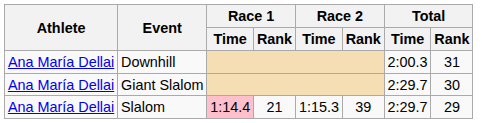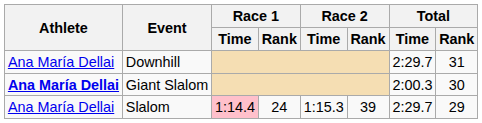 <table class="wikitable" style="font-size:90%">
 <tr>
 <th rowspan="2">Athlete</th>
 <th rowspan="2">Event</th>
 <th colspan="2">Race 1</th>
 <th colspan="2">Race 2</th>
 <th colspan="2">Total</th>
 </tr>
 <tr>
 <th>Time</th>
 <th>Rank</th>
 <th>Time</th>
 <th>Rank</th>
 <th>Time</th>
 <th>Rank</th>
 </tr>
 <tr>
 <td><a href='#'>Ana María Dellai</a></td>
 <td>Downhill</td>
 <td colspan="4" bgcolor="wheat"></td>
-<td align="center">2:00.3</td>
+<td align="center">2:29.7</td>
 <td align="center">31</td>
 </tr>
 <tr>
-<td><a href='#'>Ana María Dellai</a></td>
+<td><strong><a href='#'>Ana María Dellai</a></strong></td>
 <td>Giant Slalom</td>
 <td colspan="4" bgcolor="wheat"></td>
-<td align="center">2:29.7</td>
+<td align="center">2:00.3</td>
 <td align="center">30</td>
 </tr>
 <tr>
 <td><a href='#'>Ana María Dellai</a></td>
 <td>Slalom</td>
 <td align="center" style="background: pink;">1:14.4</td>
-<td align="center">21</td>
+<td align="center">24</td>
 <td align="center">1:15.3</td>
 <td align="center">39</td>
 <td align="center">2:29.7</td>
 <td align="center">29</td>
 </tr>
 </table>
